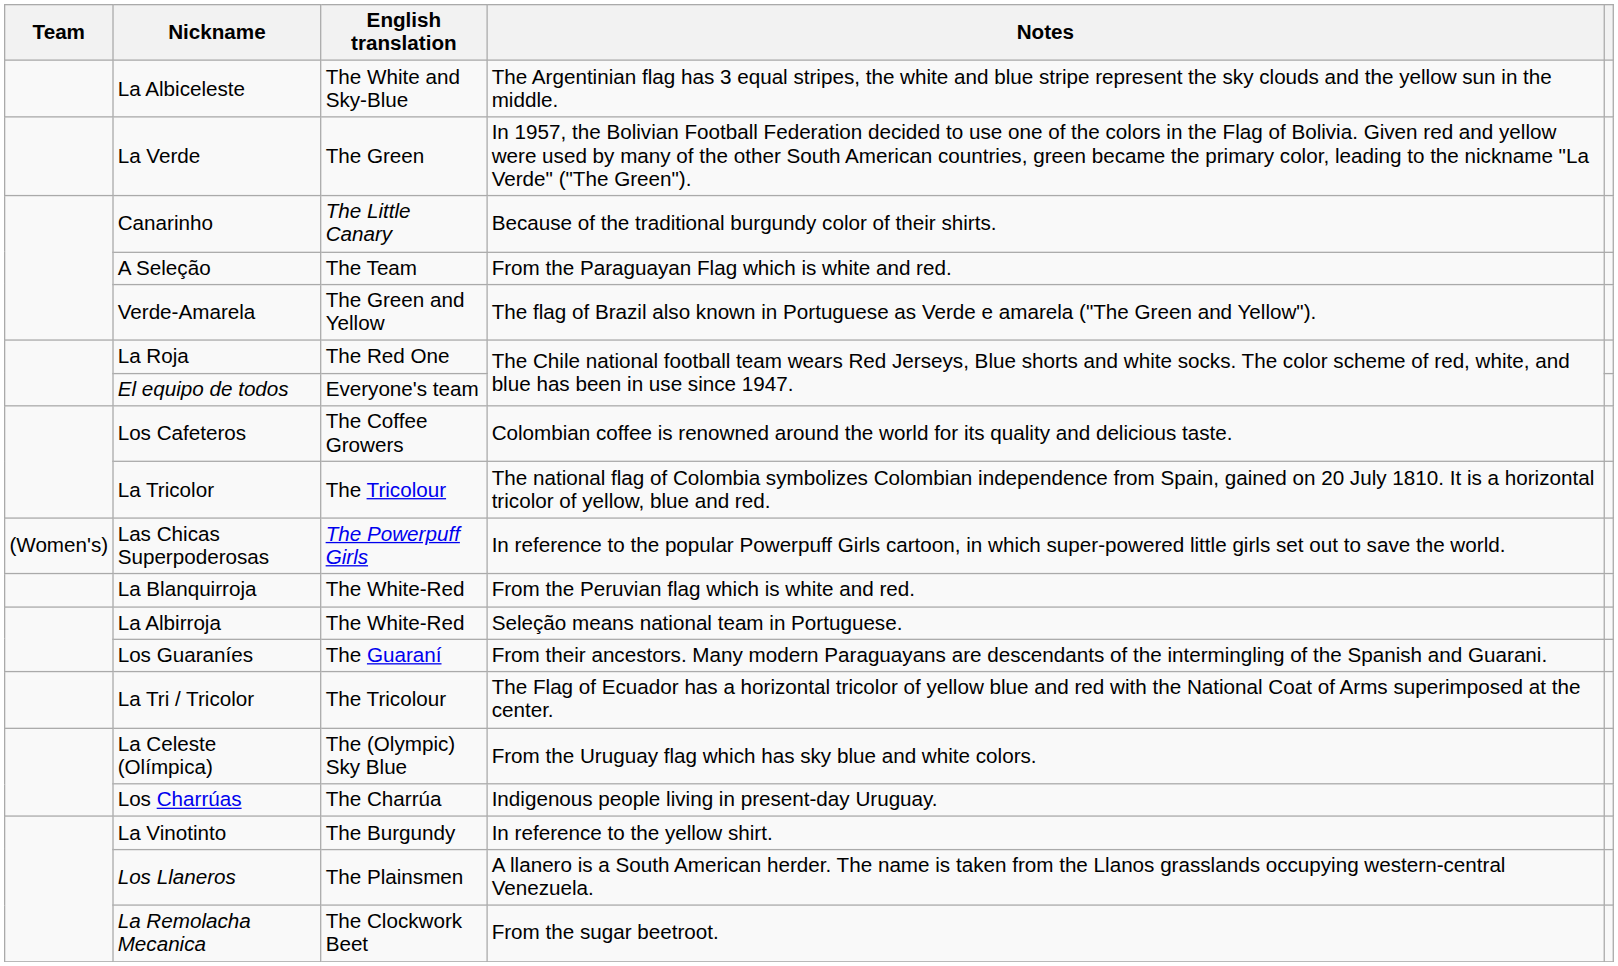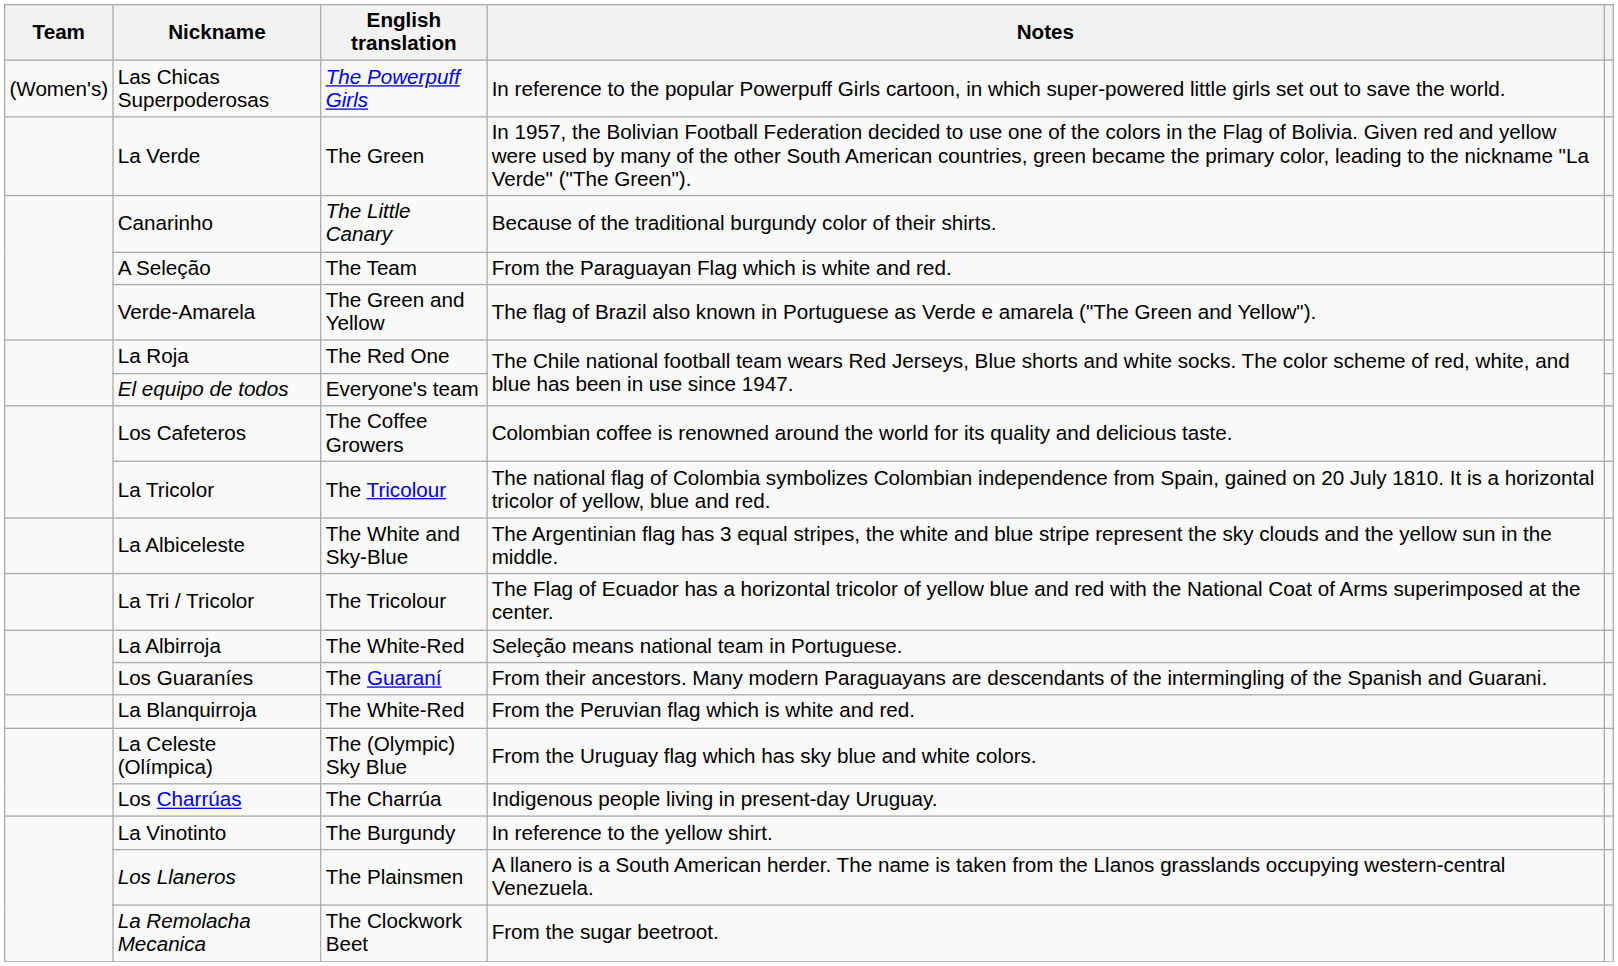 <table class="wikitable sortable">
 <tr>
 <th>Team</th>
 <th>Nickname</th>
 <th>English translation</th>
 <th>Notes</th>
 <th></th>
 </tr>
 <tr>
-<td></td>
-<td>La Albiceleste</td>
-<td>The White and Sky-Blue</td>
-<td>The Argentinian flag has 3 equal stripes, the white and blue stripe represent the sky clouds and the yellow sun in the middle.</td>
+<td> (Women's)</td>
+<td>Las Chicas Superpoderosas</td>
+<td><em><a href='#'>The Powerpuff Girls</a></em></td>
+<td>In reference to the popular Powerpuff Girls cartoon, in which super-powered little girls set out to save the world.</td>
 <td></td>
 </tr>
 <tr>
 <td></td>
 <td>La Verde</td>
 <td>The Green</td>
 <td>In 1957, the Bolivian Football Federation decided to use one of the colors in the Flag of Bolivia. Given red and yellow were used by many of the other South American countries, green became the primary color, leading to the nickname "La Verde" ("The Green").</td>
 <td></td>
 </tr>
 <tr>
 <td rowspan="3"></td>
 <td>Canarinho</td>
 <td><em>The Little Canary</em></td>
 <td>Because of the traditional burgundy color of their shirts.</td>
 <td></td>
 </tr>
 <tr>
 <td>A Seleção</td>
 <td>The Team</td>
 <td>From the Paraguayan Flag which is white and red.</td>
 <td></td>
 </tr>
 <tr>
 <td>Verde-Amarela</td>
 <td>The Green and Yellow</td>
 <td>The flag of Brazil also known in Portuguese as Verde e amarela ("The Green and Yellow").</td>
 <td></td>
 </tr>
 <tr>
 <td rowspan="2"></td>
 <td>La Roja</td>
 <td>The Red One</td>
 <td rowspan="2">The Chile national football team wears Red Jerseys, Blue shorts and white socks. The color scheme of red, white, and blue has been in use since 1947.</td>
 <td></td>
 </tr>
 <tr>
 <td><em>El equipo de todos</em></td>
 <td>Everyone's team</td>
 <td></td>
 </tr>
 <tr>
 <td rowspan="2"></td>
 <td>Los Cafeteros</td>
 <td>The Coffee Growers</td>
 <td>Colombian coffee is renowned around the world for its quality and delicious taste.</td>
 <td></td>
 </tr>
 <tr>
 <td>La Tricolor</td>
 <td>The <a href='#'>Tricolour</a></td>
 <td>The national flag of Colombia symbolizes Colombian independence from Spain, gained on 20 July 1810. It is a horizontal tricolor of yellow, blue and red.</td>
 <td></td>
 </tr>
 <tr>
-<td> (Women's)</td>
-<td>Las Chicas Superpoderosas</td>
-<td><em><a href='#'>The Powerpuff Girls</a></em></td>
-<td>In reference to the popular Powerpuff Girls cartoon, in which super-powered little girls set out to save the world.</td>
+<td></td>
+<td>La Albiceleste</td>
+<td>The White and Sky-Blue</td>
+<td>The Argentinian flag has 3 equal stripes, the white and blue stripe represent the sky clouds and the yellow sun in the middle.</td>
 <td></td>
 </tr>
 <tr>
 <td></td>
-<td>La Blanquirroja</td>
-<td>The White-Red</td>
-<td>From the Peruvian flag which is white and red.</td>
+<td>La Tri / Tricolor</td>
+<td>The Tricolour</td>
+<td>The Flag of Ecuador has a horizontal tricolor of yellow blue and red with the National Coat of Arms superimposed at the center.</td>
 <td></td>
 </tr>
 <tr>
 <td rowspan="2"></td>
 <td>La Albirroja</td>
 <td>The White-Red</td>
 <td>Seleção means national team in Portuguese.</td>
 <td></td>
 </tr>
 <tr>
 <td>Los Guaraníes</td>
 <td>The <a href='#'>Guaraní</a></td>
 <td>From their ancestors. Many modern Paraguayans are descendants of the intermingling of the Spanish and Guarani.</td>
 <td></td>
 </tr>
 <tr>
 <td></td>
-<td>La Tri / Tricolor</td>
-<td>The Tricolour</td>
-<td>The Flag of Ecuador has a horizontal tricolor of yellow blue and red with the National Coat of Arms superimposed at the center.</td>
+<td>La Blanquirroja</td>
+<td>The White-Red</td>
+<td>From the Peruvian flag which is white and red.</td>
 <td></td>
 </tr>
 <tr>
 <td rowspan="2"></td>
 <td>La Celeste (Olímpica)</td>
 <td>The (Olympic) Sky Blue</td>
 <td>From the Uruguay flag which has sky blue and white colors.</td>
 <td></td>
 </tr>
 <tr>
 <td>Los <a href='#'>Charrúas</a></td>
 <td>The Charrúa</td>
 <td>Indigenous people living in present-day Uruguay.</td>
 <td></td>
 </tr>
 <tr>
 <td rowspan="3"></td>
 <td>La Vinotinto</td>
 <td>The Burgundy</td>
 <td>In reference to the yellow shirt.</td>
 <td></td>
 </tr>
 <tr>
 <td><em>Los Llaneros</em></td>
 <td>The Plainsmen</td>
 <td>A llanero is a South American herder. The name is taken from the Llanos grasslands occupying western-central Venezuela.</td>
 <td></td>
 </tr>
 <tr>
 <td><em>La Remolacha Mecanica</em></td>
 <td>The Clockwork Beet</td>
 <td>From the sugar beetroot.</td>
 <td></td>
 </tr>
 </table>
